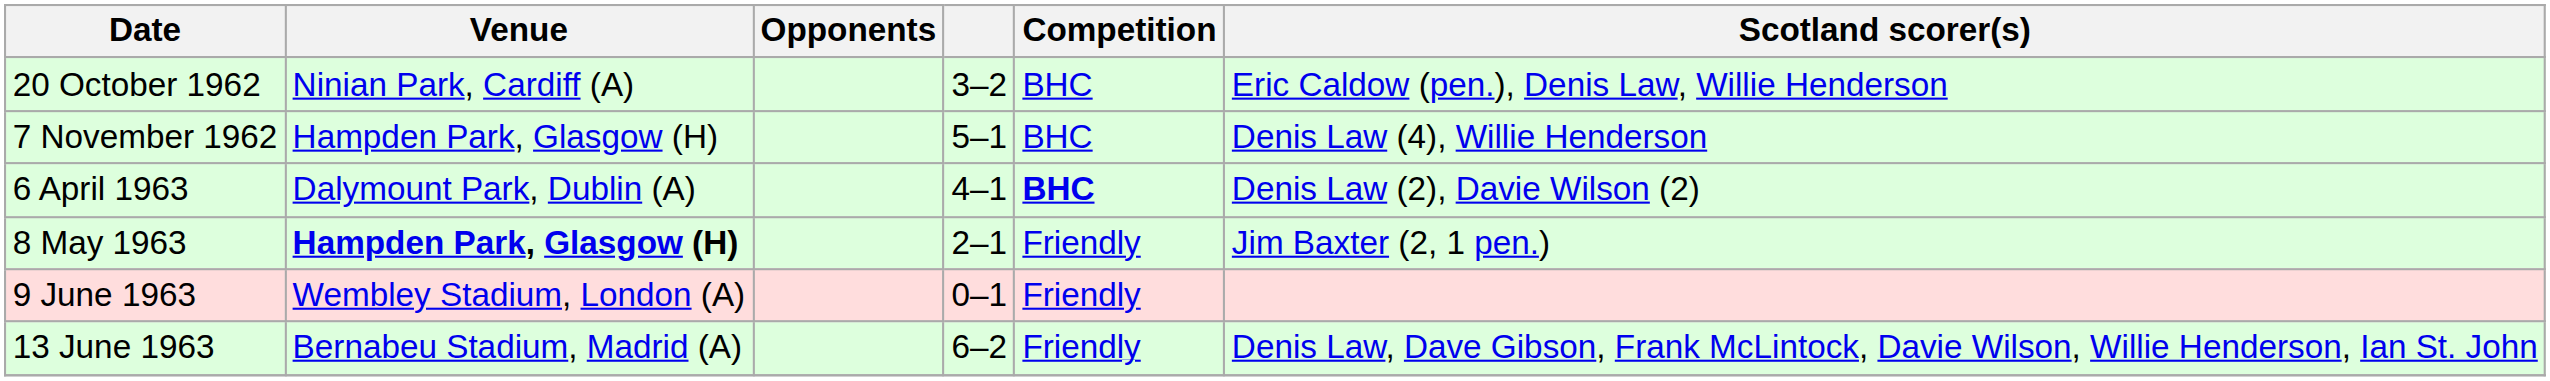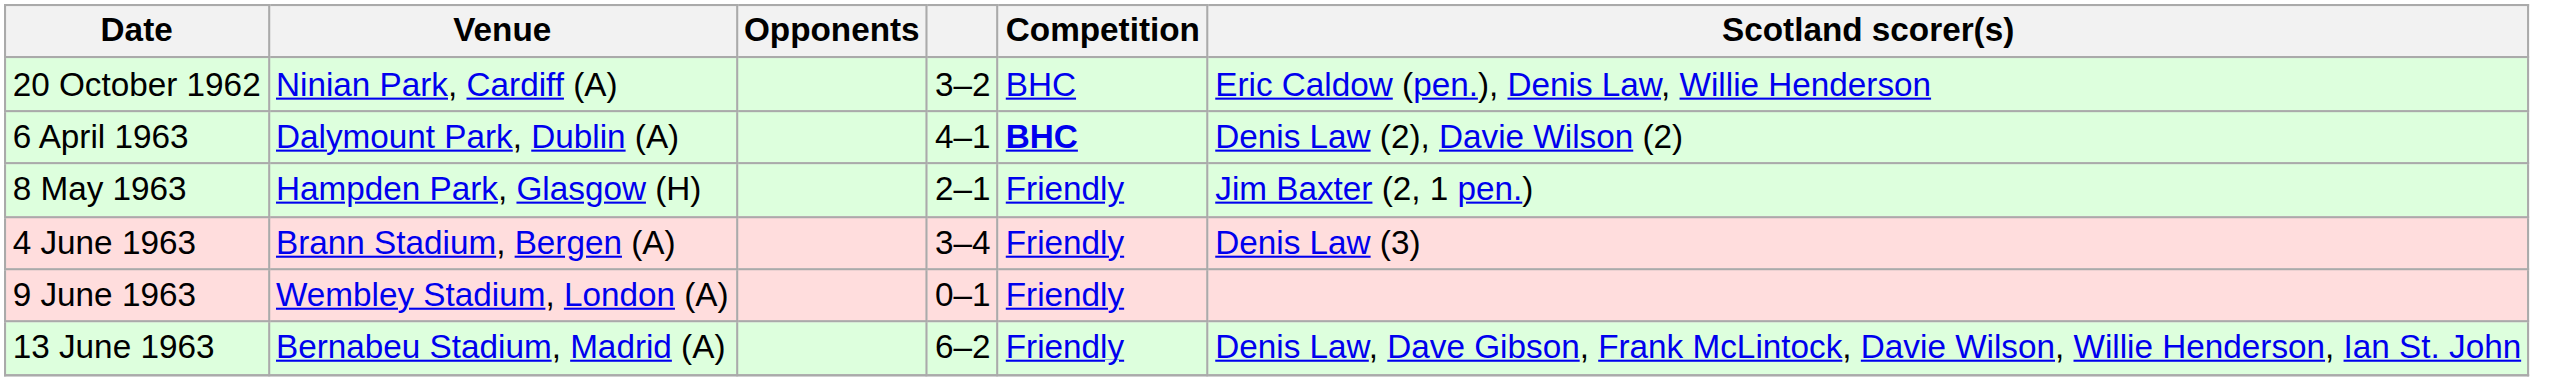 <table class="wikitable">
 <tr>
 <th>Date</th>
 <th>Venue</th>
 <th>Opponents</th>
 <th></th>
 <th>Competition</th>
 <th>Scotland scorer(s)</th>
 </tr>
 <tr bgcolor=#ddffdd>
 <td>20 October 1962</td>
 <td><a href='#'>Ninian Park</a>, <a href='#'>Cardiff</a> (A)</td>
 <td></td>
 <td align=center>3–2</td>
 <td><a href='#'>BHC</a></td>
 <td><a href='#'>Eric Caldow</a> (<a href='#'>pen.</a>), <a href='#'>Denis Law</a>, <a href='#'>Willie Henderson</a></td>
 </tr>
 <tr bgcolor=#ddffdd>
-<td>7 November 1962</td>
-<td><a href='#'>Hampden Park</a>, <a href='#'>Glasgow</a> (H)</td>
-<td></td>
-<td align=center>5–1</td>
-<td><a href='#'>BHC</a></td>
-<td><a href='#'>Denis Law</a> (4), <a href='#'>Willie Henderson</a></td>
-</tr>
-<tr bgcolor=#ddffdd>
 <td>6 April 1963</td>
 <td><a href='#'>Dalymount Park</a>, <a href='#'>Dublin</a> (A)</td>
 <td></td>
 <td align=center>4–1</td>
 <td><strong><a href='#'>BHC</a></strong></td>
 <td><a href='#'>Denis Law</a> (2), <a href='#'>Davie Wilson</a> (2)</td>
 </tr>
 <tr bgcolor=#ddffdd>
 <td>8 May 1963</td>
-<td><strong><a href='#'>Hampden Park</a>, <a href='#'>Glasgow</a> (H)</strong></td>
+<td><a href='#'>Hampden Park</a>, <a href='#'>Glasgow</a> (H)</td>
 <td></td>
 <td align=center>2–1</td>
 <td><a href='#'>Friendly</a></td>
 <td><a href='#'>Jim Baxter</a> (2, 1 <a href='#'>pen.</a>)</td>
+</tr>
+<tr bgcolor=#ffdddd>
+<td>4 June 1963</td>
+<td><a href='#'>Brann Stadium</a>, <a href='#'>Bergen</a> (A)</td>
+<td></td>
+<td align=center>3–4</td>
+<td><a href='#'>Friendly</a></td>
+<td><a href='#'>Denis Law</a> (3)</td>
 </tr>
 <tr bgcolor=#ffdddd>
 <td>9 June 1963</td>
 <td><a href='#'>Wembley Stadium</a>, <a href='#'>London</a> (A)</td>
 <td></td>
 <td align=center>0–1</td>
 <td><a href='#'>Friendly</a></td>
 <td></td>
 </tr>
 <tr bgcolor=#ddffdd>
 <td>13 June 1963</td>
 <td><a href='#'>Bernabeu Stadium</a>, <a href='#'>Madrid</a> (A)</td>
 <td></td>
 <td align=center>6–2</td>
 <td><a href='#'>Friendly</a></td>
 <td><a href='#'>Denis Law</a>, <a href='#'>Dave Gibson</a>, <a href='#'>Frank McLintock</a>, <a href='#'>Davie Wilson</a>, <a href='#'>Willie Henderson</a>, <a href='#'>Ian St. John</a></td>
 </tr>
 <tr>
 </tr>
 </table>
